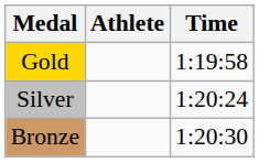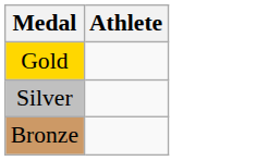 <table class="wikitable">
 <tr>
 <th>Medal</th>
 <th>Athlete</th>
-<th>Time</th>
 </tr>
 <tr>
 <td style="text-align:center;background-color:gold;">Gold</td>
 <td></td>
-<td>1:19:58</td>
 </tr>
 <tr>
 <td style="text-align:center;background-color:silver;">Silver</td>
 <td></td>
-<td>1:20:24</td>
 </tr>
 <tr>
 <td style="text-align:center;background-color:#CC9966;">Bronze</td>
 <td></td>
-<td>1:20:30</td>
 </tr>
 </table>
